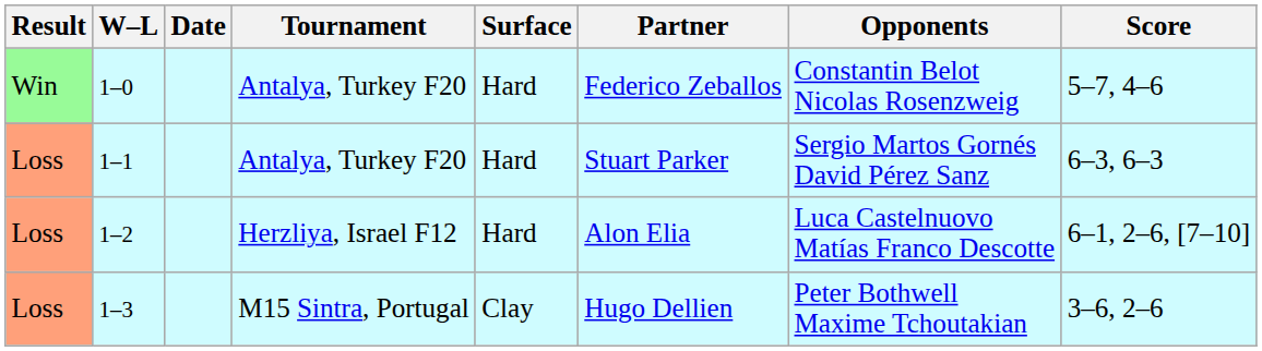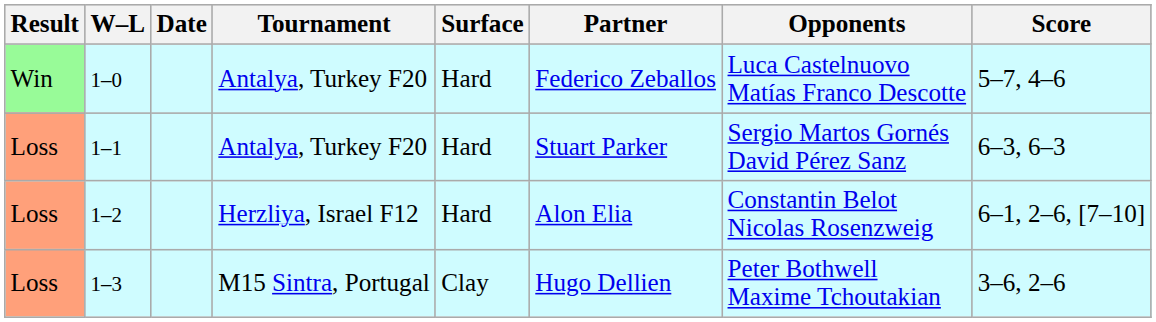 <table class=wikitable>
 <tr>
 <th>Result</th>
 <th class="unsortable">W–L</th>
 <th>Date</th>
 <th>Tournament</th>
 <th>Surface</th>
 <th>Partner</th>
 <th>Opponents</th>
 <th>Score</th>
 </tr>
 <tr bgcolor=#cffcff>
 <td bgcolor=98FB98>Win</td>
 <td><small>1–0</small></td>
 <td></td>
 <td><a href='#'>Antalya</a>, Turkey F20</td>
 <td>Hard</td>
 <td> <a href='#'>Federico Zeballos</a></td>
-<td> <a href='#'>Constantin Belot</a><br> <a href='#'>Nicolas Rosenzweig</a></td>
+<td> <a href='#'>Luca Castelnuovo</a><br> <a href='#'>Matías Franco Descotte</a></td>
 <td>5–7, 4–6</td>
 </tr>
 <tr bgcolor=#cffcff>
 <td bgcolor=FFA07A>Loss</td>
 <td><small>1–1</small></td>
 <td></td>
 <td><a href='#'>Antalya</a>, Turkey F20</td>
 <td>Hard</td>
 <td> <a href='#'>Stuart Parker</a></td>
 <td> <a href='#'>Sergio Martos Gornés</a><br> <a href='#'>David Pérez Sanz</a></td>
 <td>6–3, 6–3</td>
 </tr>
 <tr bgcolor=#cffcff>
 <td bgcolor=FFA07A>Loss</td>
 <td><small>1–2</small></td>
 <td></td>
 <td><a href='#'>Herzliya</a>, Israel F12</td>
 <td>Hard</td>
 <td> <a href='#'>Alon Elia</a></td>
-<td> <a href='#'>Luca Castelnuovo</a><br> <a href='#'>Matías Franco Descotte</a></td>
+<td> <a href='#'>Constantin Belot</a><br> <a href='#'>Nicolas Rosenzweig</a></td>
 <td>6–1, 2–6, [7–10]</td>
 </tr>
 <tr bgcolor=#cffcff>
 <td bgcolor=FFA07A>Loss</td>
 <td><small>1–3</small></td>
 <td></td>
 <td>M15 <a href='#'>Sintra</a>, Portugal</td>
 <td>Clay</td>
 <td> <a href='#'>Hugo Dellien</a></td>
 <td> <a href='#'>Peter Bothwell</a><br> <a href='#'>Maxime Tchoutakian</a></td>
 <td>3–6, 2–6</td>
 </tr>
 </table>
